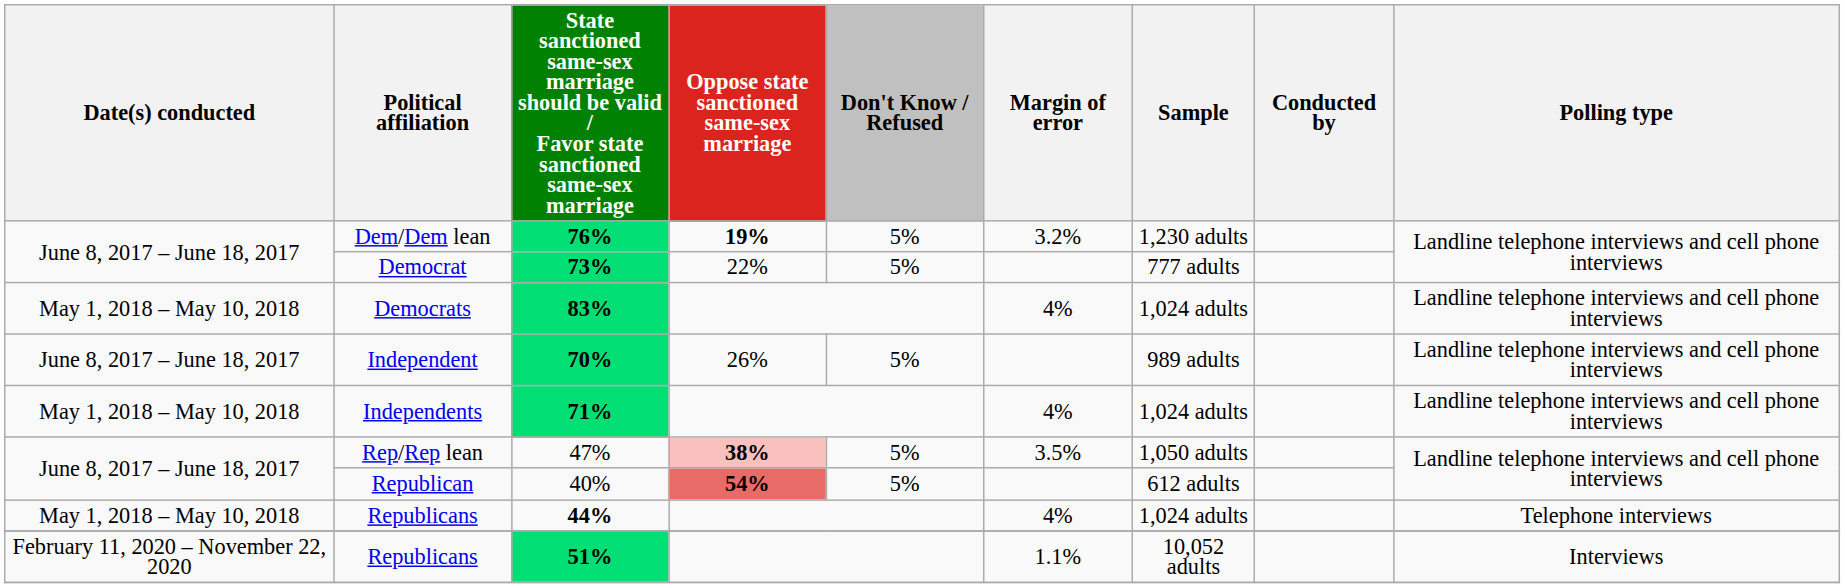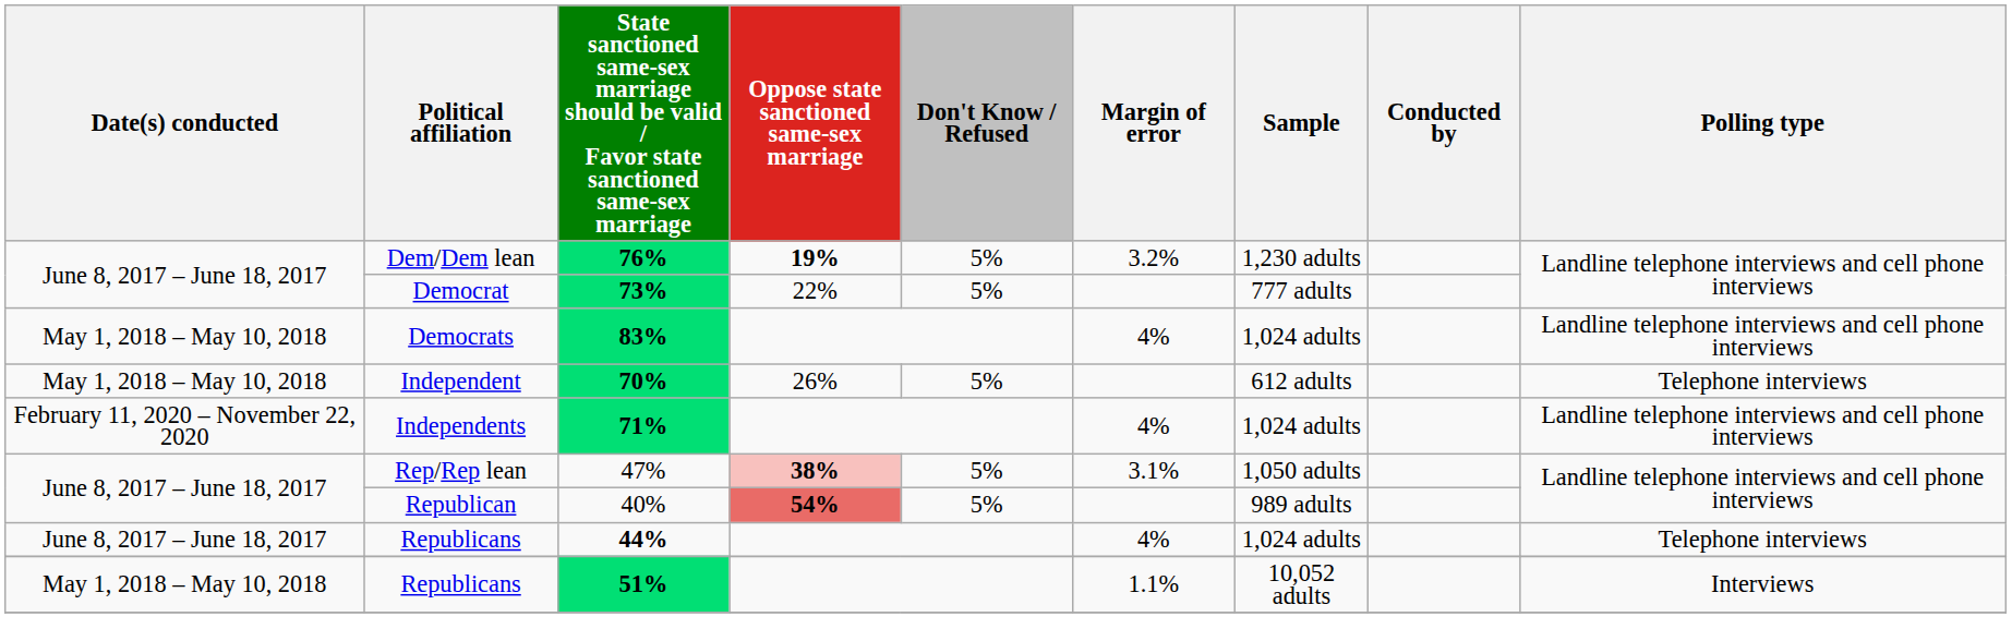 <table class="wikitable sortable" style="text-align:center;font-size:95%;line-height:14px">
 <tr>
 <th>Date(s) conducted</th>
 <th>Political affiliation</th>
 <th data-sort- type="number" style="background:green; color:white; width:100px;">State sanctioned same-sex marriage should be valid<br>/<br>Favor state sanctioned same-sex marriage</th>
 <th data-sort- type="number" style="background:#dc241f; color:white; width:100px;">Oppose state sanctioned same-sex marriage</th>
 <th data-sort- type="number" style="background:silver; width:100px;">Don't Know / Refused</th>
 <th data-sort-type="number">Margin of error</th>
 <th data-sort-type="number">Sample</th>
 <th>Conducted by</th>
 <th>Polling type</th>
 </tr>
 <tr>
 <td rowspan=2 colspan=1 align="center">June 8, 2017 – June 18, 2017</td>
 <td><a href='#'>Dem</a>/<a href='#'>Dem</a> lean</td>
 <td style="background: rgb(1, 223, 116);"><strong>76%</strong></td>
 <td><strong>19%</strong></td>
 <td>5%</td>
 <td>3.2%</td>
 <td>1,230 adults</td>
 <td></td>
 <td rowspan=2 colspan=1 align="center">Landline telephone interviews and cell phone interviews</td>
 </tr>
 <tr>
 <td><a href='#'>Democrat</a></td>
 <td style="background: rgb(1, 223, 116);"><strong>73%</strong></td>
 <td>22%</td>
 <td>5%</td>
 <td></td>
 <td>777 adults</td>
 <td></td>
 </tr>
 <tr>
 <td>May 1, 2018 – May 10, 2018</td>
 <td><a href='#'>Democrats</a></td>
 <td style="background: rgb(1, 223, 116);"><strong>83%</strong></td>
 <td rowspan=1 colspan=2 align="center"></td>
 <td>4%</td>
 <td>1,024 adults</td>
 <td></td>
 <td>Landline telephone interviews and cell phone interviews</td>
 </tr>
 <tr>
-<td>June 8, 2017 – June 18, 2017</td>
+<td>May 1, 2018 – May 10, 2018</td>
 <td><a href='#'>Independent</a></td>
 <td style="background: rgb(1, 223, 116);"><strong>70%</strong></td>
 <td>26%</td>
 <td>5%</td>
 <td></td>
-<td>989 adults</td>
+<td>612 adults</td>
 <td></td>
-<td>Landline telephone interviews and cell phone interviews</td>
+<td>Telephone interviews</td>
 </tr>
 <tr>
-<td>May 1, 2018 – May 10, 2018</td>
+<td>February 11, 2020 – November 22, 2020</td>
 <td><a href='#'>Independents</a></td>
 <td style="background: rgb(1, 223, 116);"><strong>71%</strong></td>
 <td rowspan=1 colspan=2 align="center"></td>
 <td>4%</td>
 <td>1,024 adults</td>
 <td></td>
 <td>Landline telephone interviews and cell phone interviews</td>
 </tr>
 <tr>
 <td rowspan=2 colspan=1 align="center">June 8, 2017 – June 18, 2017</td>
 <td><a href='#'>Rep</a>/<a href='#'>Rep</a> lean</td>
 <td>47%</td>
 <td style="background: rgb(248, 193, 190);"><strong>38%</strong></td>
 <td>5%</td>
-<td>3.5%</td>
+<td>3.1%</td>
 <td>1,050 adults</td>
 <td></td>
 <td rowspan=2 colspan=1 align="center">Landline telephone interviews and cell phone interviews</td>
 </tr>
 <tr>
 <td><a href='#'>Republican</a></td>
 <td>40%</td>
 <td style="background: rgb(233, 107, 103);"><strong>54%</strong></td>
 <td>5%</td>
 <td></td>
-<td>612 adults</td>
+<td>989 adults</td>
 <td></td>
 </tr>
 <tr>
-<td>May 1, 2018 – May 10, 2018</td>
+<td>June 8, 2017 – June 18, 2017</td>
 <td><a href='#'>Republicans</a></td>
 <td><strong>44%</strong></td>
 <td rowspan=1 colspan=2 align="center"></td>
 <td>4%</td>
 <td>1,024 adults</td>
 <td></td>
 <td>Telephone interviews</td>
 </tr>
 <tr>
 </tr>
 <tr>
-<td>February 11, 2020 – November 22, 2020</td>
+<td>May 1, 2018 – May 10, 2018</td>
 <td><a href='#'>Republicans</a></td>
 <td style="background: rgb(1, 223, 116);"><strong>51%</strong></td>
 <td rowspan=1 colspan=2 align="center"></td>
 <td>1.1%</td>
 <td>10,052 adults</td>
 <td></td>
 <td>Interviews</td>
 </tr>
 <tr>
 </tr>
 </table>
